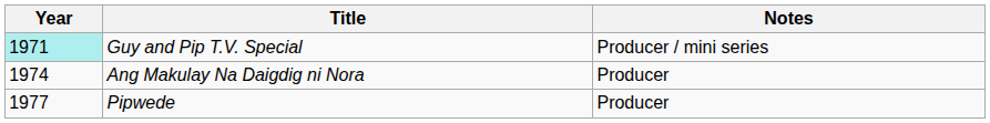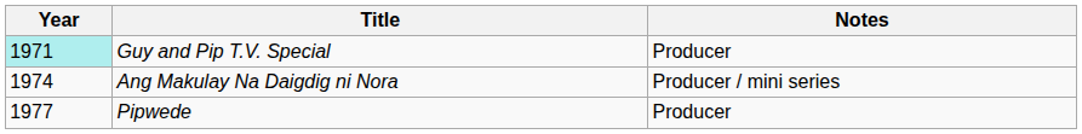 <table style="width:70%;" class="wikitable sortable">
 <tr>
 <th style="width:10%;">Year</th>
 <th style="width:50%;">Title</th>
 <th style="width:45%;">Notes</th>
 </tr>
 <tr>
 <td style="background: paleturquoise;">1971</td>
 <td><em>Guy and Pip T.V. Special</em></td>
-<td>Producer / mini series</td>
+<td>Producer</td>
 </tr>
 <tr>
 <td>1974</td>
 <td><em>Ang Makulay Na Daigdig ni Nora</em></td>
-<td>Producer</td>
+<td>Producer / mini series</td>
 </tr>
 <tr>
 <td>1977</td>
 <td><em>Pipwede</em></td>
 <td>Producer</td>
 </tr>
 </table>
